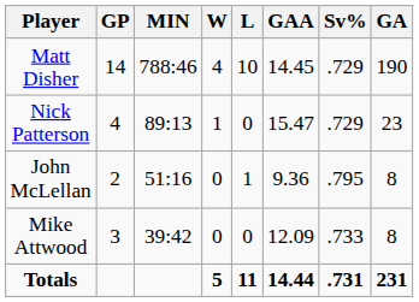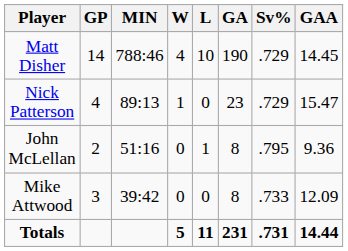 <table class="wikitable sortable" width="50%">
 <tr align="center"  bgcolor="#dddddd">
 <th width="50%">Player</th>
 <th width="10%">GP</th>
 <th width="10%">MIN</th>
 <th width="10%">W</th>
 <th width="10%">L</th>
+<th width="10%">GA</th>
+<th width="10%">Sv%</th>
 <th width="10%">GAA</th>
-<th width="10%">Sv%</th>
-<th width="10%">GA</th>
 </tr>
 <tr align=center>
 <td><a href='#'>Matt Disher</a></td>
 <td>14</td>
 <td>788:46</td>
 <td>4</td>
 <td>10</td>
+<td>190</td>
+<td>.729</td>
 <td>14.45</td>
-<td>.729</td>
-<td>190</td>
 </tr>
 <tr align=center>
 <td><a href='#'>Nick Patterson</a></td>
 <td>4</td>
 <td>89:13</td>
 <td>1</td>
 <td>0</td>
+<td>23</td>
+<td>.729</td>
 <td>15.47</td>
-<td>.729</td>
-<td>23</td>
 </tr>
 <tr align=center>
 <td>John McLellan</td>
 <td>2</td>
 <td>51:16</td>
 <td>0</td>
 <td>1</td>
+<td>8</td>
+<td>.795</td>
 <td>9.36</td>
-<td>.795</td>
-<td>8</td>
 </tr>
 <tr align=center>
 <td>Mike Attwood</td>
 <td>3</td>
 <td>39:42</td>
 <td>0</td>
 <td>0</td>
+<td>8</td>
+<td>.733</td>
 <td>12.09</td>
-<td>.733</td>
-<td>8</td>
 </tr>
 <tr align=center>
 <td><strong>Totals</strong></td>
 <td></td>
 <td></td>
 <td><strong>5</strong></td>
 <td><strong>11</strong></td>
+<td><strong> 231</strong></td>
+<td><strong> .731</strong></td>
 <td><strong> 14.44</strong></td>
-<td><strong> .731</strong></td>
-<td><strong> 231</strong></td>
 </tr>
 </table>
